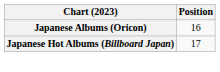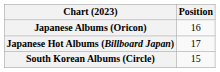 <table class="wikitable plainrowheaders sortable" style="text-align:center">
 <tr>
 <th scope="col">Chart (2023)</th>
 <th scope="col">Position</th>
 </tr>
 <tr>
 <th scope="row">Japanese Albums (Oricon)</th>
 <td>16</td>
 </tr>
 <tr>
 <th scope="row">Japanese Hot Albums (<em>Billboard Japan</em>)</th>
 <td>17</td>
 </tr>
+<tr>
+<th scope="row">South Korean Albums (Circle)</th>
+<td>15</td>
+</tr>
 </table>
